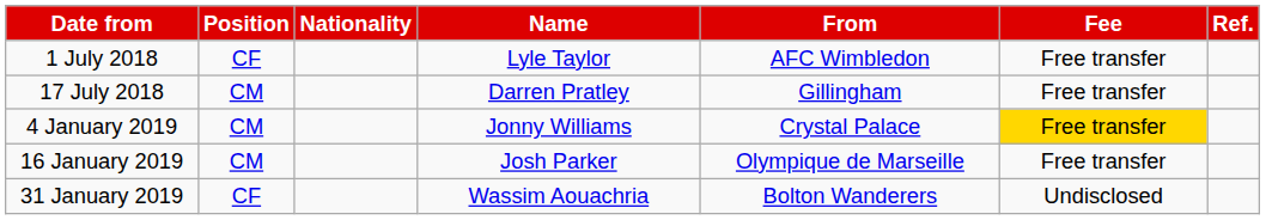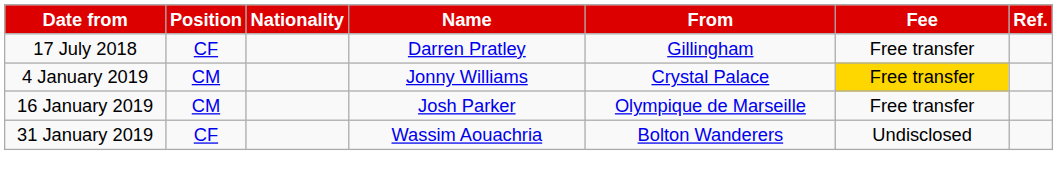 <table class="wikitable"  style="text-align:center; font-size:90%; ">
 <tr>
 <th style="background:#DD0000; color:white; width:120px;">Date from</th>
 <th style="background:#DD0000; color:white; width:50px;">Position</th>
 <th style="background:#DD0000; color:white; width:50px;">Nationality</th>
 <th style="background:#DD0000; color:white; width:180px;">Name</th>
 <th style="background:#DD0000; color:white; width:190px;">From</th>
 <th style="background:#DD0000; color:white; width:130px;">Fee</th>
 <th style="background:#DD0000; color:white; width:25px;">Ref.</th>
 </tr>
 <tr>
-<td>1 July 2018</td>
+<td>17 July 2018</td>
 <td><a href='#'>CF</a></td>
-<td></td>
-<td><a href='#'>Lyle Taylor</a></td>
-<td><a href='#'>AFC Wimbledon</a></td>
-<td>Free transfer</td>
-<td></td>
-</tr>
-<tr>
-<td>17 July 2018</td>
-<td><a href='#'>CM</a></td>
 <td></td>
 <td><a href='#'>Darren Pratley</a></td>
 <td><a href='#'>Gillingham</a></td>
 <td>Free transfer</td>
 <td></td>
 </tr>
 <tr>
 <td>4 January 2019</td>
 <td><a href='#'>CM</a></td>
 <td></td>
 <td><a href='#'>Jonny Williams</a></td>
 <td><a href='#'>Crystal Palace</a></td>
 <td style="background: gold;">Free transfer</td>
 <td></td>
 </tr>
 <tr>
 <td>16 January 2019</td>
 <td><a href='#'>CM</a></td>
 <td></td>
 <td><a href='#'>Josh Parker</a></td>
 <td><a href='#'>Olympique de Marseille</a></td>
 <td>Free transfer</td>
 <td></td>
 </tr>
 <tr>
 <td>31 January 2019</td>
 <td><a href='#'>CF</a></td>
 <td></td>
 <td><a href='#'>Wassim Aouachria</a></td>
 <td><a href='#'>Bolton Wanderers</a></td>
 <td>Undisclosed</td>
 <td></td>
 </tr>
 </table>
